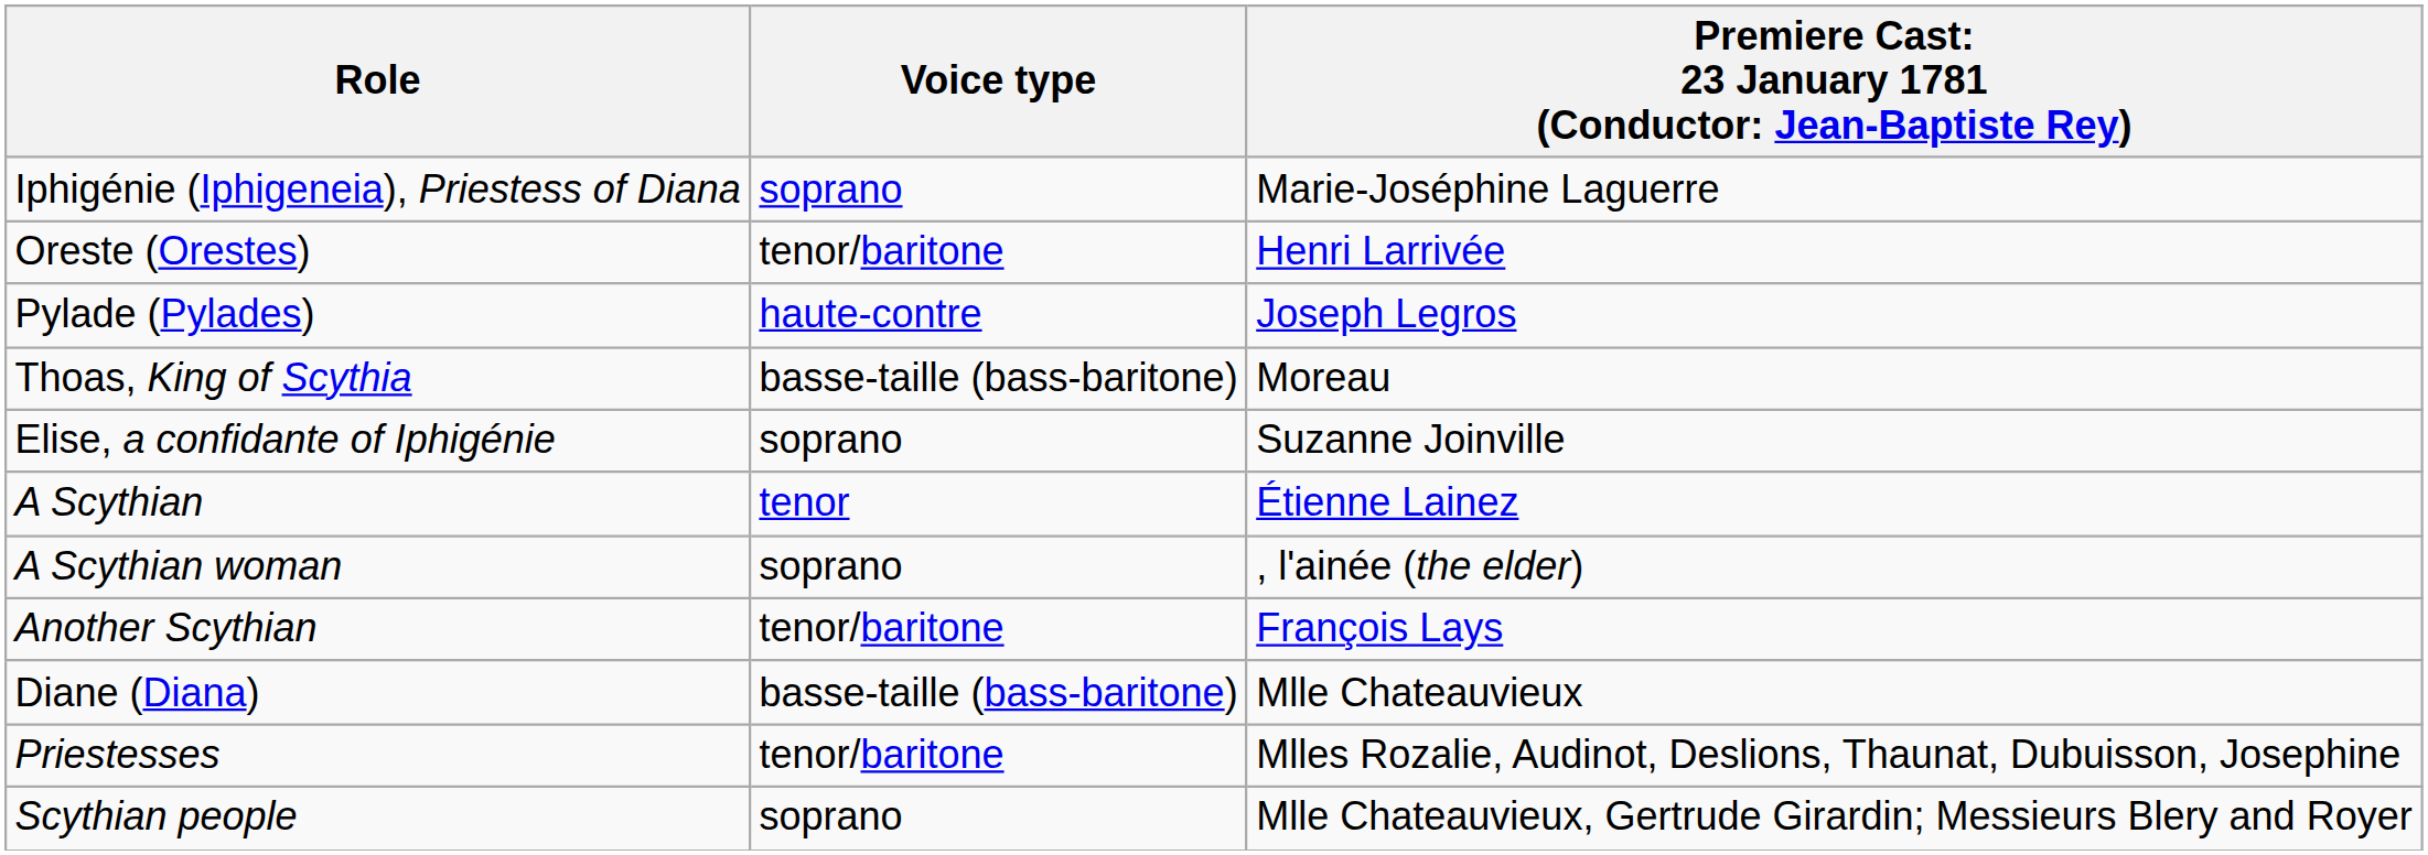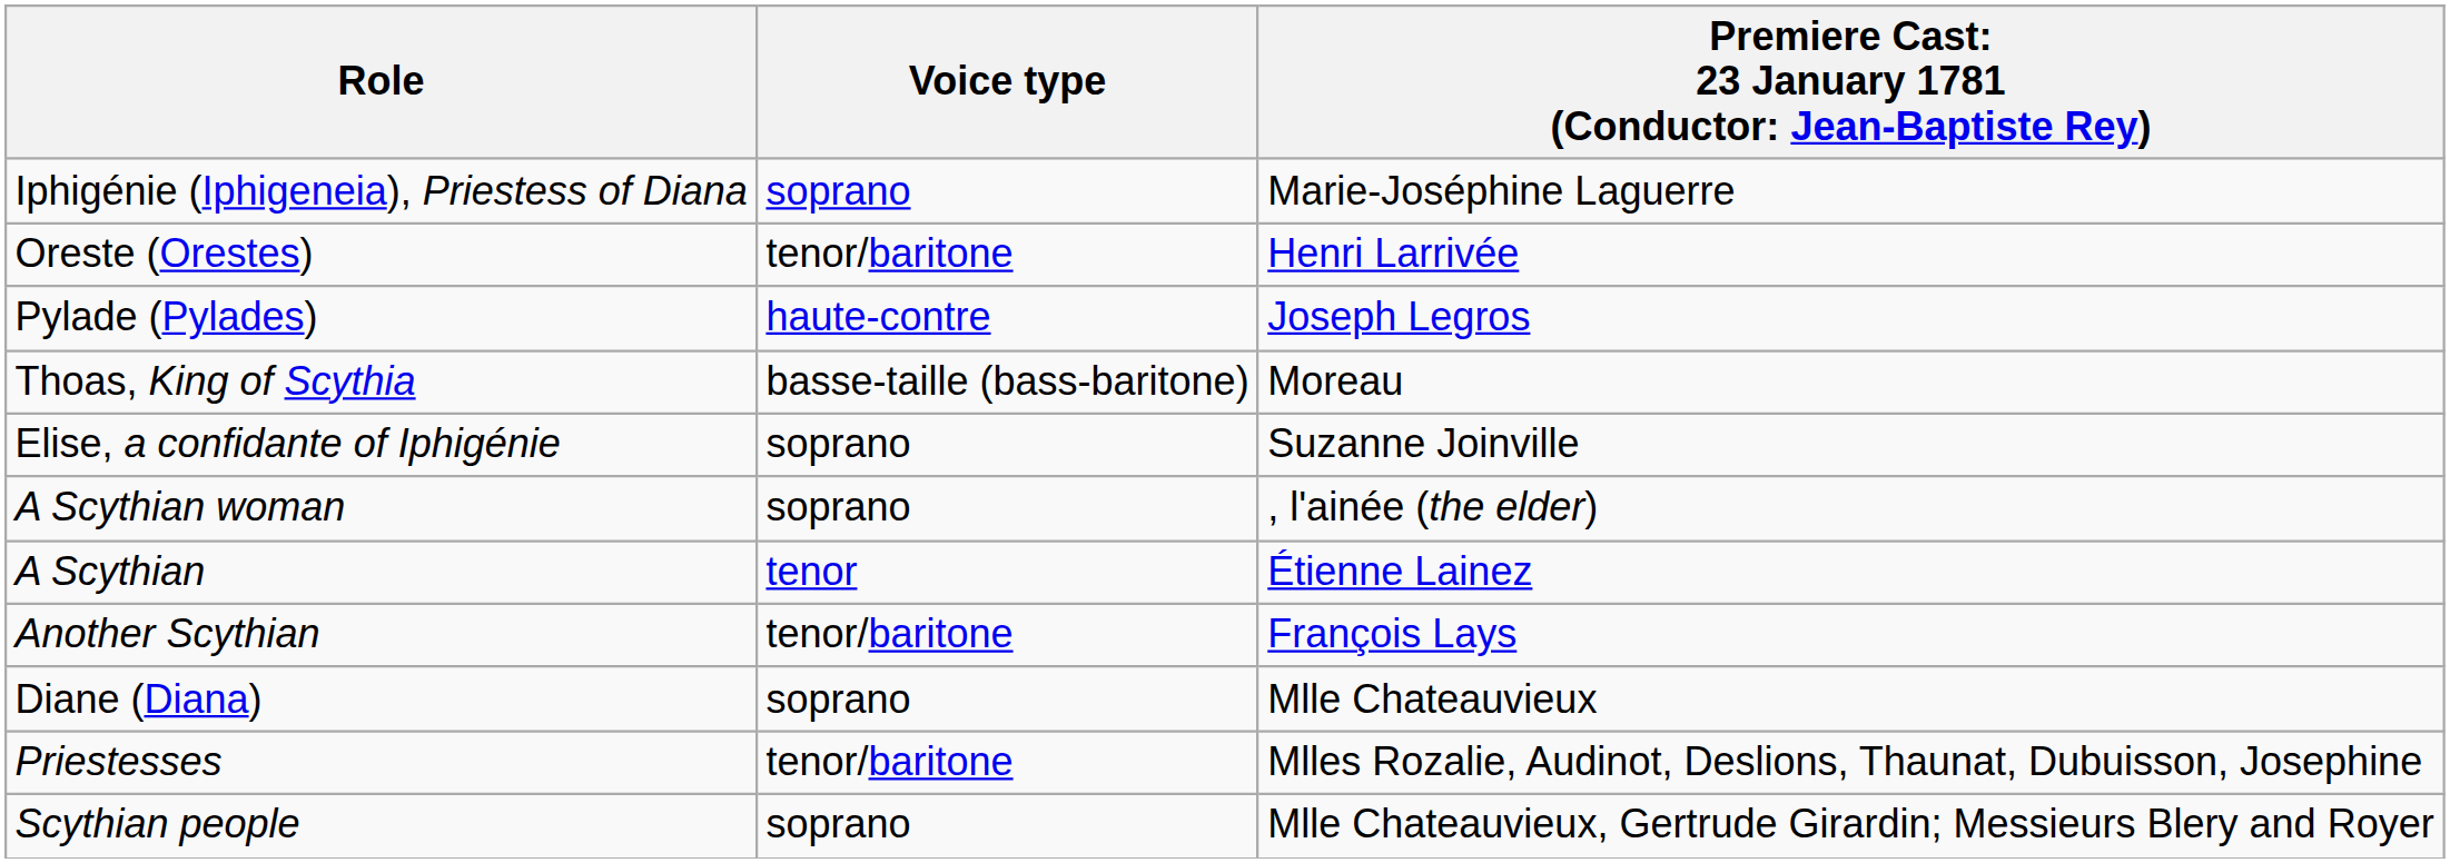 <table class="wikitable">
 <tr>
 <th>Role</th>
 <th>Voice type</th>
 <th>Premiere Cast:<br> 23 January 1781<br>(Conductor: <a href='#'>Jean-Baptiste Rey</a>)</th>
 </tr>
 <tr>
 <td>Iphigénie (<a href='#'>Iphigeneia</a>), <em>Priestess of Diana</em></td>
 <td><a href='#'>soprano</a></td>
 <td>Marie-Joséphine Laguerre</td>
 </tr>
 <tr>
 <td>Oreste (<a href='#'>Orestes</a>)</td>
 <td>tenor/<a href='#'>baritone</a></td>
 <td><a href='#'>Henri Larrivée</a></td>
 </tr>
 <tr>
 <td>Pylade (<a href='#'>Pylades</a>)</td>
 <td><a href='#'>haute-contre</a></td>
 <td><a href='#'>Joseph Legros</a></td>
 </tr>
 <tr>
 <td>Thoas, <em>King of <a href='#'>Scythia</a></em></td>
 <td>basse-taille (bass-baritone)</td>
 <td>Moreau</td>
 </tr>
 <tr>
 <td>Elise, <em>a confidante of Iphigénie</em></td>
 <td>soprano</td>
 <td>Suzanne Joinville</td>
 </tr>
 <tr>
+<td><em>A Scythian woman</em></td>
+<td>soprano</td>
+<td>, l'ainée (<em>the elder</em>)</td>
+</tr>
+<tr>
 <td><em>A Scythian</em></td>
 <td><a href='#'>tenor</a></td>
 <td><a href='#'>Étienne Lainez</a></td>
-</tr>
-<tr>
-<td><em>A Scythian woman</em></td>
-<td>soprano</td>
-<td>, l'ainée (<em>the elder</em>)</td>
 </tr>
 <tr>
 <td><em>Another Scythian</em></td>
 <td>tenor/<a href='#'>baritone</a></td>
 <td><a href='#'>François Lays</a></td>
 </tr>
 <tr>
 <td>Diane (<a href='#'>Diana</a>)</td>
-<td>basse-taille (<a href='#'>bass-baritone</a>)</td>
+<td>soprano</td>
 <td>Mlle Chateauvieux</td>
 </tr>
 <tr>
 <td><em>Priestesses</em></td>
 <td>tenor/<a href='#'>baritone</a></td>
 <td>Mlles Rozalie, Audinot, Deslions, Thaunat, Dubuisson, Josephine</td>
 </tr>
 <tr>
 <td><em>Scythian people</em></td>
 <td>soprano</td>
 <td>Mlle Chateauvieux, Gertrude Girardin; Messieurs Blery and Royer</td>
 </tr>
 <tr>
 </tr>
 </table>
